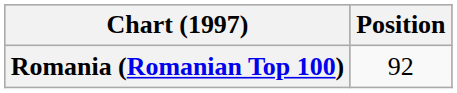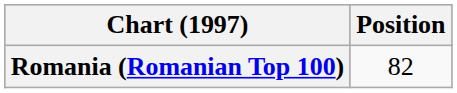 <table class="wikitable plainrowheaders" style="text-align:center">
 <tr>
 <th>Chart (1997)</th>
 <th>Position</th>
 </tr>
 <tr>
 <th scope="row">Romania (<a href='#'>Romanian Top 100</a>)</th>
-<td>92</td>
+<td>82</td>
 </tr>
 </table>
